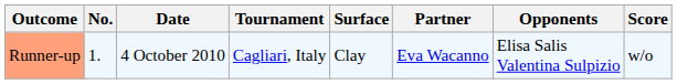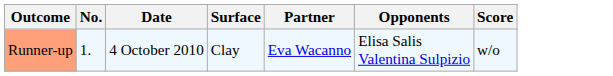 <table class="sortable wikitable" style=font-size:97%>
 <tr>
 <th>Outcome</th>
 <th>No.</th>
 <th>Date</th>
-<th>Tournament</th>
 <th>Surface</th>
 <th>Partner</th>
 <th>Opponents</th>
 <th>Score</th>
 </tr>
 <tr style="background:#f0f8ff;">
 <td style="background:#ffa07a;">Runner-up</td>
 <td>1.</td>
 <td>4 October 2010</td>
-<td><a href='#'>Cagliari</a>, Italy</td>
 <td>Clay</td>
 <td> <a href='#'>Eva Wacanno</a></td>
 <td> Elisa Salis <br>  <a href='#'>Valentina Sulpizio</a></td>
 <td>w/o</td>
 </tr>
 </table>
